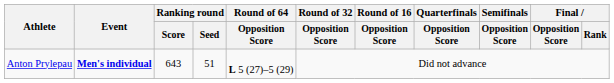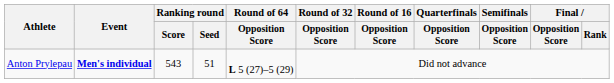 <table class="wikitable" style="font-size:90%">
 <tr>
 <th rowspan=2>Athlete</th>
 <th rowspan=2>Event</th>
 <th colspan="2">Ranking round</th>
 <th>Round of 64</th>
 <th>Round of 32</th>
 <th>Round of 16</th>
 <th>Quarterfinals</th>
 <th>Semifinals</th>
 <th colspan="2">Final / </th>
 </tr>
 <tr style="font-size:95%">
 <th>Score</th>
 <th>Seed</th>
 <th>Opposition<br>Score</th>
 <th>Opposition<br>Score</th>
 <th>Opposition<br>Score</th>
 <th>Opposition<br>Score</th>
 <th>Opposition<br>Score</th>
 <th>Opposition<br>Score</th>
 <th>Rank</th>
 </tr>
 <tr align=center>
 <td align=left><a href='#'>Anton Prylepau</a></td>
 <td align=left><strong><a href='#'>Men's individual</a></strong></td>
-<td>643</td>
+<td>543</td>
 <td>51</td>
 <td><br><strong>L</strong> 5 (27)–5 (29)</td>
 <td colspan=6>Did not advance</td>
 </tr>
 </table>
